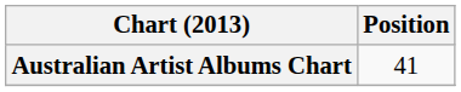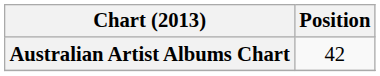 <table class="wikitable sortable plainrowheaders" style="text-align:center">
 <tr>
 <th scope="col">Chart (2013)</th>
 <th scope="col">Position</th>
 </tr>
 <tr>
 <th scope="row">Australian Artist Albums Chart</th>
-<td>41</td>
+<td>42</td>
 </tr>
 <tr>
 </tr>
 </table>
